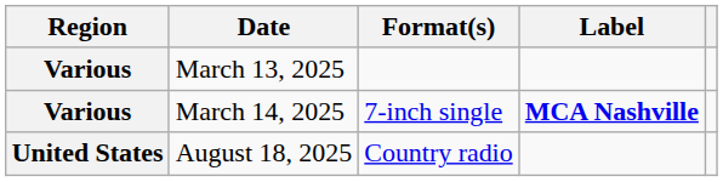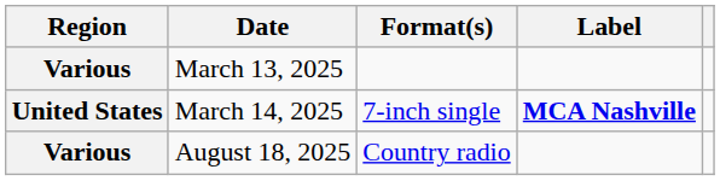 <table class="wikitable plainrowheaders">
 <tr>
 <th scope="col">Region</th>
 <th scope="col">Date</th>
 <th scope="col">Format(s)</th>
 <th scope="col">Label</th>
 <th scope="col"></th>
 </tr>
 <tr>
 <th scope="row">Various</th>
 <td>March 13, 2025</td>
 <td></td>
 <td></td>
 <td style="text-align:center"></td>
 </tr>
 <tr>
-<th scope="row">Various</th>
+<th scope="row">United States</th>
 <td>March 14, 2025</td>
 <td><a href='#'>7-inch single</a></td>
 <td><strong><a href='#'>MCA Nashville</a></strong></td>
 <td style="text-align:center"></td>
 </tr>
 <tr>
-<th scope="row">United States</th>
+<th scope="row">Various</th>
 <td>August 18, 2025</td>
 <td><a href='#'>Country radio</a></td>
 <td></td>
 <td style="text-align:center"></td>
 </tr>
 </table>
